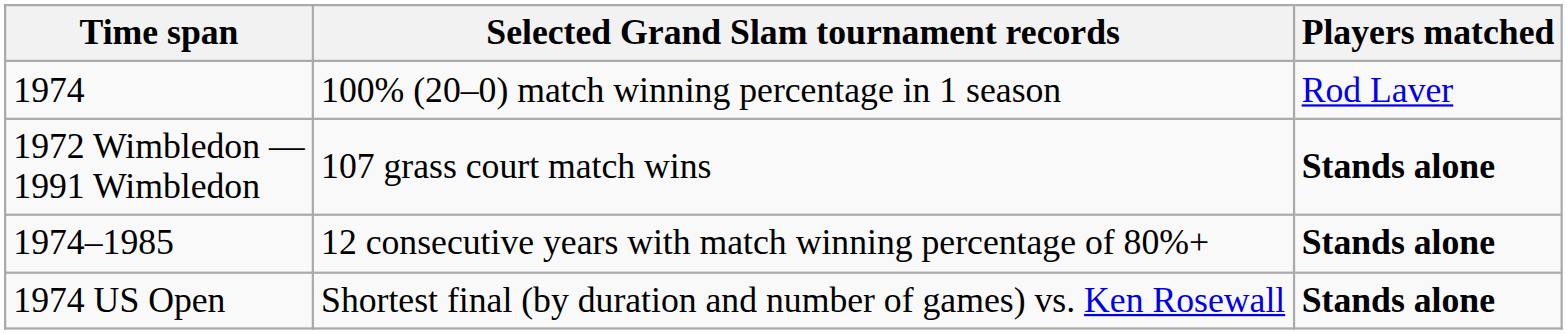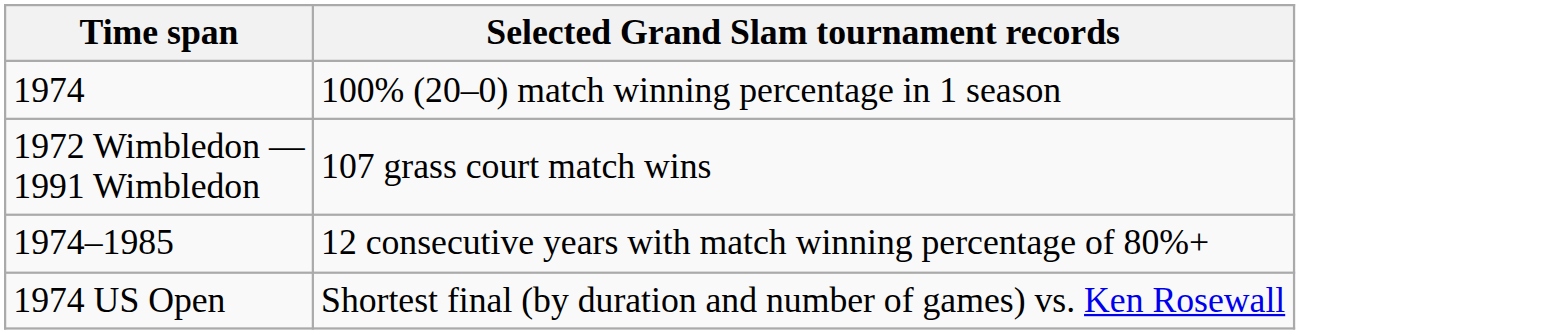 <table class="wikitable collapsible collapsed">
 <tr>
 <th>Time span</th>
 <th>Selected Grand Slam tournament records</th>
-<th>Players matched</th>
 </tr>
 <tr>
 <td>1974</td>
 <td>100% (20–0) match winning percentage in 1 season</td>
-<td><a href='#'>Rod Laver</a></td>
 </tr>
 <tr>
 <td>1972 Wimbledon —<br>1991 Wimbledon</td>
 <td>107 grass court match wins</td>
-<td><strong>Stands alone</strong></td>
 </tr>
 <tr>
 <td>1974–1985</td>
 <td>12 consecutive years with match winning percentage of 80%+</td>
-<td><strong>Stands alone</strong></td>
 </tr>
 <tr>
 <td>1974 US Open</td>
 <td>Shortest final (by duration and number of games) vs. <a href='#'>Ken Rosewall</a></td>
-<td><strong>Stands alone</strong></td>
 </tr>
 </table>
